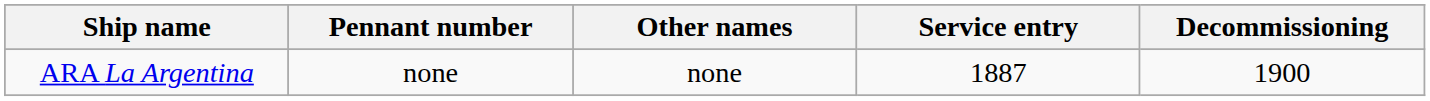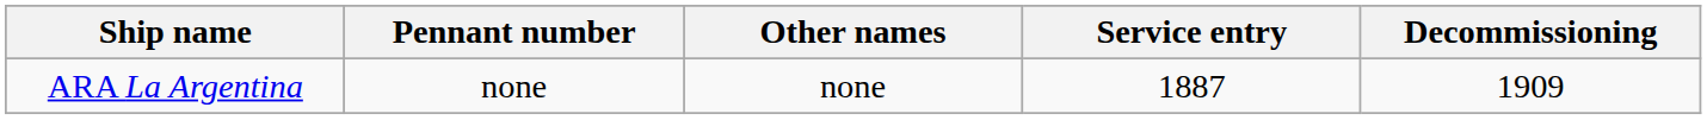 <table class="wikitable">
 <tr>
 <th width="16%" align="left">Ship name</th>
 <th width="16%" align="center">Pennant number</th>
 <th width="16%" align="center">Other names</th>
 <th width="16%" align="center">Service entry</th>
 <th width="16%" align="center">Decommissioning</th>
 </tr>
 <tr>
 <td align="center"><a href='#'>ARA <em>La Argentina</em></a></td>
 <td align="center">none</td>
 <td align="center">none</td>
 <td align="center">1887</td>
-<td align="center">1900</td>
+<td align="center">1909</td>
 </tr>
 </table>
